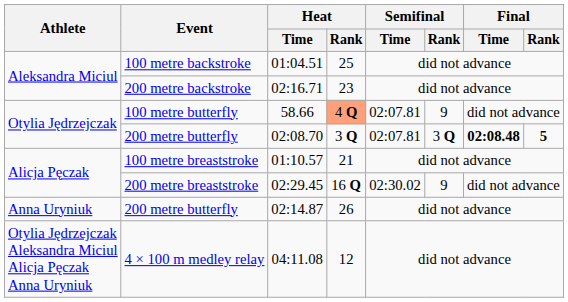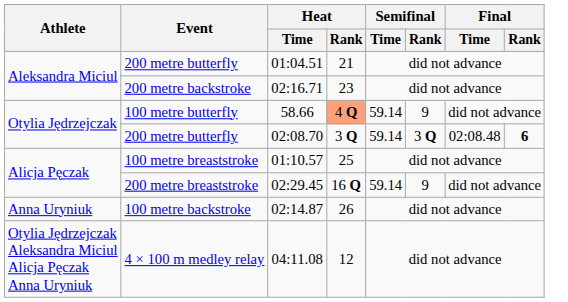 <table class=wikitable style="font-size:90%">
 <tr>
 <th rowspan="2">Athlete</th>
 <th rowspan="2">Event</th>
 <th colspan="2">Heat</th>
 <th colspan="2">Semifinal</th>
 <th colspan="2">Final</th>
 </tr>
 <tr style="font-size:95%">
 <th>Time</th>
 <th>Rank</th>
 <th>Time</th>
 <th>Rank</th>
 <th>Time</th>
 <th>Rank</th>
 </tr>
 <tr align=center>
 <td align=left rowspan=2><a href='#'>Aleksandra Miciul</a></td>
-<td align=left><a href='#'>100 metre backstroke</a></td>
+<td align=left><a href='#'>200 metre butterfly</a></td>
 <td>01:04.51</td>
-<td>25</td>
+<td>21</td>
 <td colspan=4>did not advance</td>
 </tr>
 <tr align=center>
 <td align=left><a href='#'>200 metre backstroke</a></td>
 <td>02:16.71</td>
 <td>23</td>
 <td colspan=4>did not advance</td>
 </tr>
 <tr align=center>
 <td align=left rowspan=2><a href='#'>Otylia Jędrzejczak</a></td>
 <td align=left><a href='#'>100 metre butterfly</a></td>
 <td>58.66</td>
 <td style="background: lightsalmon;">4 <strong>Q</strong></td>
-<td>02:07.81</td>
+<td>59.14</td>
 <td>9</td>
 <td colspan=2>did not advance</td>
 </tr>
 <tr align=center>
 <td align=left><a href='#'>200 metre butterfly</a></td>
 <td>02:08.70</td>
 <td>3 <strong>Q</strong></td>
-<td>02:07.81</td>
+<td>59.14</td>
 <td>3 <strong>Q</strong></td>
-<td><strong>02:08.48</strong></td>
-<td><strong>5</strong></td>
+<td>02:08.48</td>
+<td><strong>6</strong></td>
 </tr>
 <tr align=center>
 <td align=left rowspan=2><a href='#'>Alicja Pęczak</a></td>
 <td align=left><a href='#'>100 metre breaststroke</a></td>
 <td>01:10.57</td>
-<td>21</td>
+<td>25</td>
 <td colspan=4>did not advance</td>
 </tr>
 <tr align=center>
 <td align=left><a href='#'>200 metre breaststroke</a></td>
 <td>02:29.45</td>
 <td>16 <strong>Q</strong></td>
-<td>02:30.02</td>
+<td>59.14</td>
 <td>9</td>
 <td colspan=2>did not advance</td>
 </tr>
 <tr align=center>
 <td align=left><a href='#'>Anna Uryniuk</a></td>
-<td align=left><a href='#'>200 metre butterfly</a></td>
+<td align=left><a href='#'>100 metre backstroke</a></td>
 <td>02:14.87</td>
 <td>26</td>
 <td colspan=4>did not advance</td>
 </tr>
 <tr align=center>
 <td align=left><a href='#'>Otylia Jędrzejczak</a><br><a href='#'>Aleksandra Miciul</a><br><a href='#'>Alicja Pęczak</a><br><a href='#'>Anna Uryniuk</a></td>
 <td align=left><a href='#'>4 × 100 m medley relay</a></td>
 <td>04:11.08</td>
 <td>12</td>
 <td colspan=4>did not advance</td>
 </tr>
 </table>
